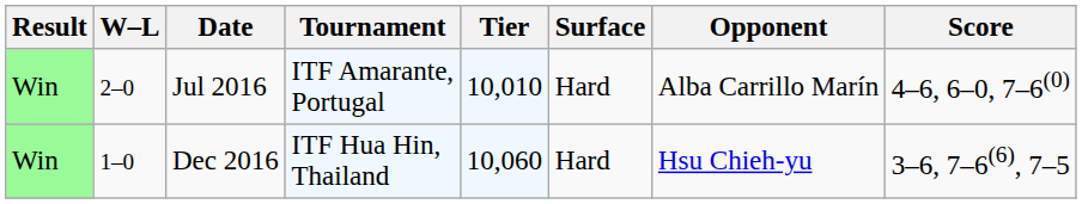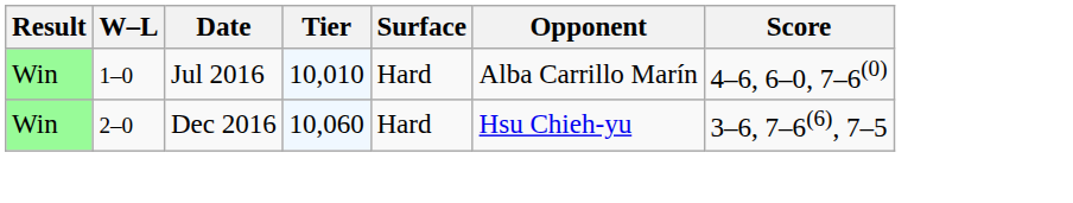 <table class="sortable wikitable">
 <tr>
 <th>Result</th>
 <th class="unsortable">W–L</th>
 <th>Date</th>
-<th>Tournament</th>
 <th>Tier</th>
 <th>Surface</th>
 <th>Opponent</th>
 <th class="unsortable">Score</th>
 </tr>
 <tr>
 <td bgcolor=98FB98>Win</td>
-<td><small>2–0</small></td>
+<td><small>1–0</small></td>
 <td>Jul 2016</td>
-<td style="background:#f0f8ff;">ITF Amarante, <br>Portugal</td>
 <td style="background:#f0f8ff;">10,010</td>
 <td>Hard</td>
 <td> Alba Carrillo Marín</td>
 <td>4–6, 6–0, 7–6<sup>(0)</sup></td>
 </tr>
 <tr>
 <td bgcolor=98FB98>Win</td>
-<td><small>1–0</small></td>
+<td><small>2–0</small></td>
 <td>Dec 2016</td>
-<td style="background:#f0f8ff;">ITF Hua Hin, <br>Thailand</td>
 <td style="background:#f0f8ff;">10,060</td>
 <td>Hard</td>
 <td> <a href='#'>Hsu Chieh-yu</a></td>
 <td>3–6, 7–6<sup>(6)</sup>, 7–5</td>
 </tr>
 </table>
